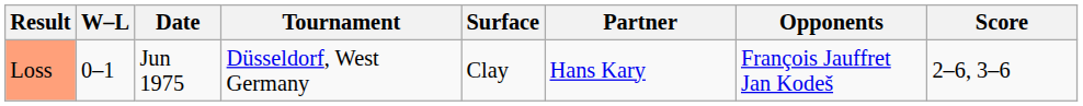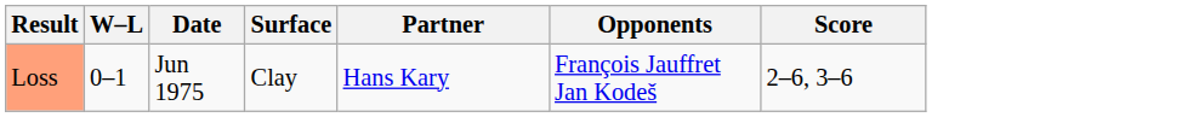 <table class="sortable wikitable">
 <tr>
 <th style="width:40px">Result</th>
 <th class="unsortable">W–L</th>
 <th style="width:55px">Date</th>
-<th style="width:165px">Tournament</th>
 <th style="width:50px">Surface</th>
 <th style="width:130px">Partner</th>
 <th style="width:130px">Opponents</th>
 <th style="width:100px" class="unsortable">Score</th>
 </tr>
 <tr>
 <td style="background:#ffa07a;">Loss</td>
 <td>0–1</td>
 <td>Jun 1975</td>
-<td><a href='#'>Düsseldorf</a>, West Germany</td>
 <td>Clay</td>
 <td> <a href='#'>Hans Kary</a></td>
 <td> <a href='#'>François Jauffret</a> <br>  <a href='#'>Jan Kodeš</a></td>
 <td>2–6, 3–6</td>
 </tr>
 </table>
